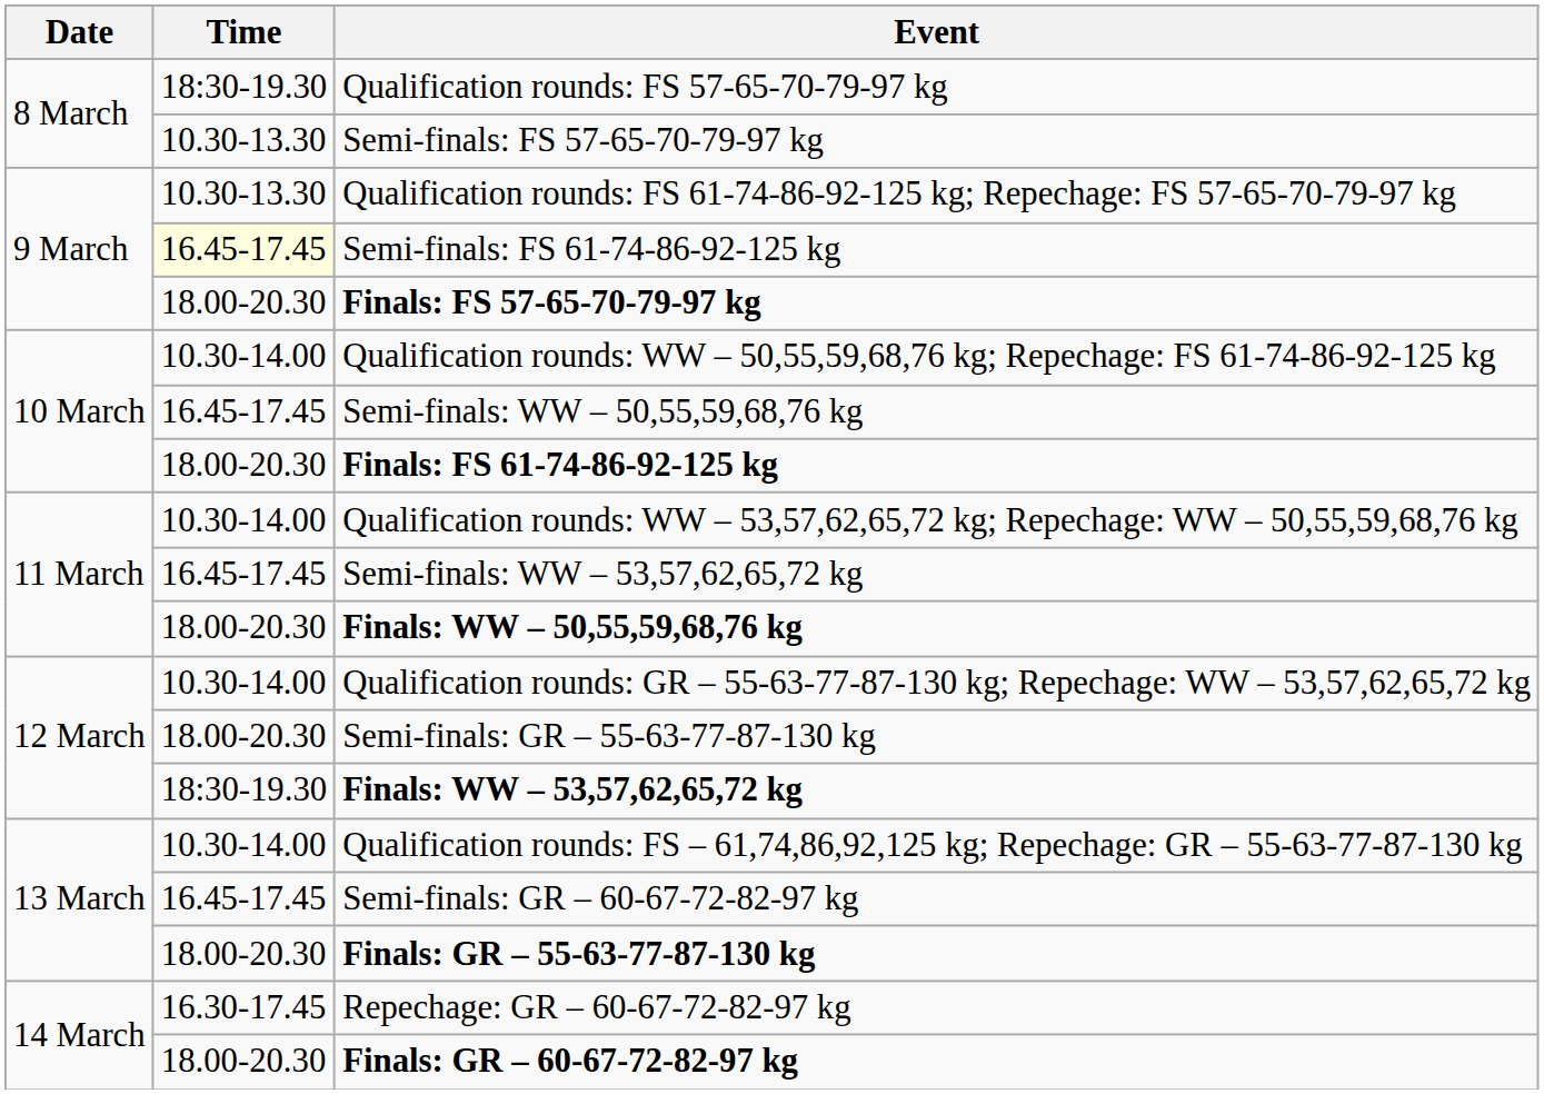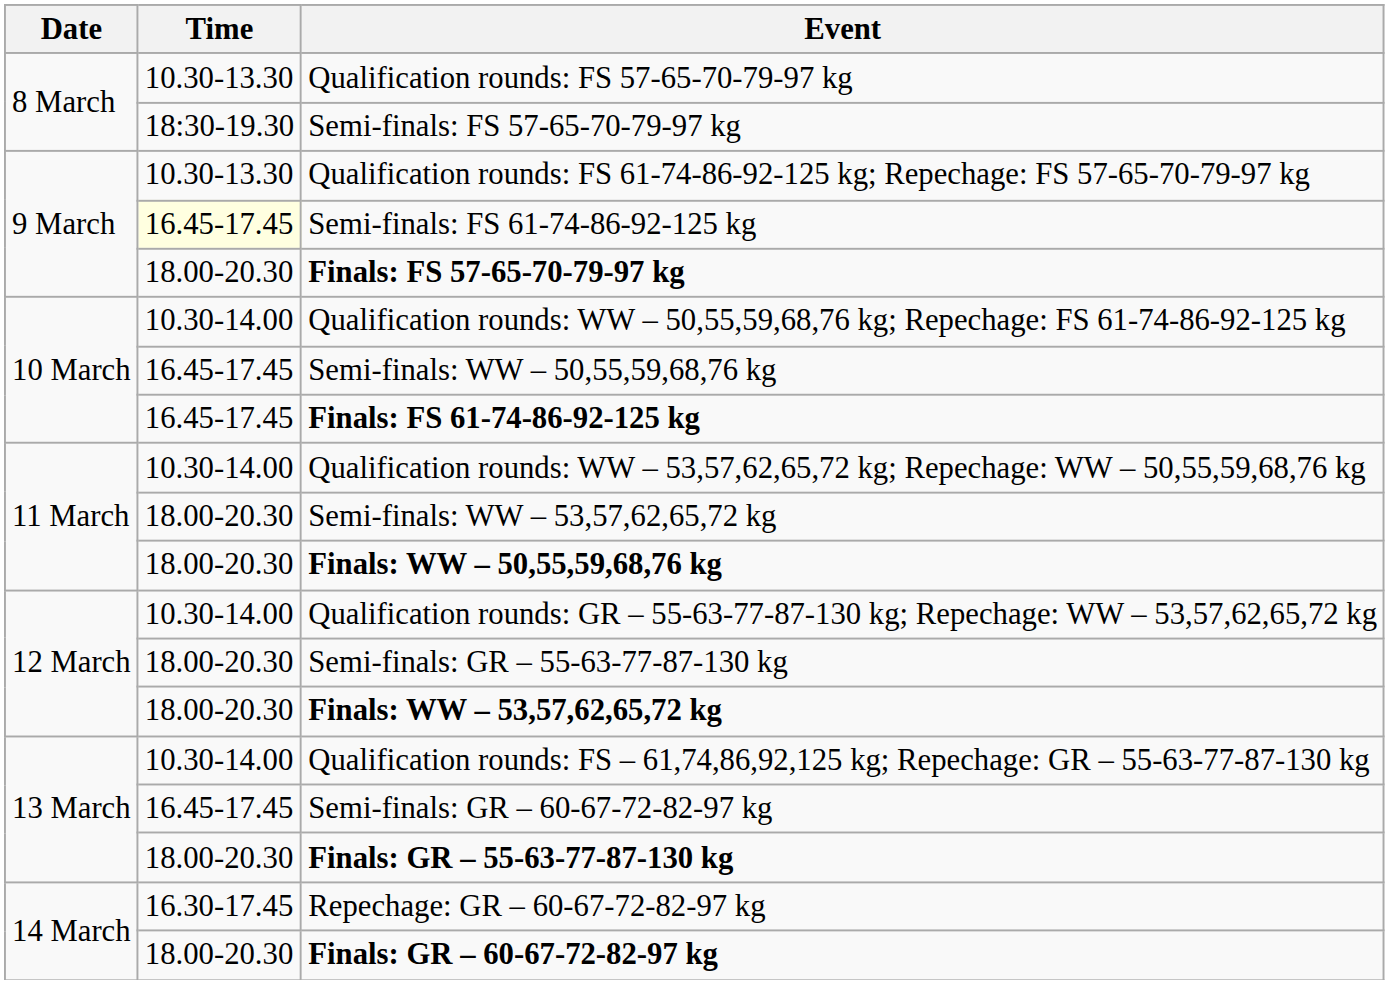 <table class=wikitable>
 <tr>
 <th>Date</th>
 <th>Time</th>
 <th>Event</th>
 </tr>
 <tr>
 <td rowspan="2">8 March</td>
-<td>18:30-19.30</td>
+<td>10.30-13.30</td>
 <td>Qualification rounds: FS 57-65-70-79-97 kg</td>
 </tr>
 <tr>
-<td>10.30-13.30</td>
+<td>18:30-19.30</td>
 <td>Semi-finals: FS 57-65-70-79-97 kg</td>
 </tr>
 <tr>
 <td rowspan="3">9 March</td>
 <td>10.30-13.30</td>
 <td>Qualification rounds: FS 61-74-86-92-125 kg; Repechage: FS 57-65-70-79-97 kg</td>
 </tr>
 <tr>
 <td style="background: lightyellow;">16.45-17.45</td>
 <td>Semi-finals: FS 61-74-86-92-125 kg</td>
 </tr>
 <tr>
 <td>18.00-20.30</td>
 <td><strong>Finals: FS 57-65-70-79-97 kg</strong></td>
 </tr>
 <tr>
 <td rowspan="3">10 March</td>
 <td>10.30-14.00</td>
 <td>Qualification rounds: WW – 50,55,59,68,76 kg; Repechage: FS 61-74-86-92-125 kg</td>
 </tr>
 <tr>
 <td>16.45-17.45</td>
 <td>Semi-finals: WW – 50,55,59,68,76 kg</td>
 </tr>
 <tr>
-<td>18.00-20.30</td>
+<td>16.45-17.45</td>
 <td><strong>Finals: FS 61-74-86-92-125 kg</strong></td>
 </tr>
 <tr>
 <td rowspan="3">11 March</td>
 <td>10.30-14.00</td>
 <td>Qualification rounds: WW – 53,57,62,65,72 kg; Repechage: WW – 50,55,59,68,76 kg</td>
 </tr>
 <tr>
-<td>16.45-17.45</td>
+<td>18.00-20.30</td>
 <td>Semi-finals: WW – 53,57,62,65,72 kg</td>
 </tr>
 <tr>
 <td>18.00-20.30</td>
 <td><strong>Finals: WW – 50,55,59,68,76 kg</strong></td>
 </tr>
 <tr>
 <td rowspan="3">12 March</td>
 <td>10.30-14.00</td>
 <td>Qualification rounds: GR – 55-63-77-87-130 kg; Repechage: WW – 53,57,62,65,72 kg</td>
 </tr>
 <tr>
 <td>18.00-20.30</td>
 <td>Semi-finals: GR – 55-63-77-87-130 kg</td>
 </tr>
 <tr>
-<td>18:30-19.30</td>
+<td>18.00-20.30</td>
 <td><strong>Finals: WW – 53,57,62,65,72 kg</strong></td>
 </tr>
 <tr>
 <td rowspan="3">13 March</td>
 <td>10.30-14.00</td>
 <td>Qualification rounds: FS – 61,74,86,92,125 kg; Repechage: GR – 55-63-77-87-130 kg</td>
 </tr>
 <tr>
 <td>16.45-17.45</td>
 <td>Semi-finals: GR – 60-67-72-82-97 kg</td>
 </tr>
 <tr>
 <td>18.00-20.30</td>
 <td><strong>Finals: GR – 55-63-77-87-130 kg</strong></td>
 </tr>
 <tr>
 <td rowspan="2">14 March</td>
 <td>16.30-17.45</td>
 <td>Repechage: GR – 60-67-72-82-97 kg</td>
 </tr>
 <tr>
 <td>18.00-20.30</td>
 <td><strong>Finals: GR – 60-67-72-82-97 kg</strong></td>
 </tr>
 </table>
